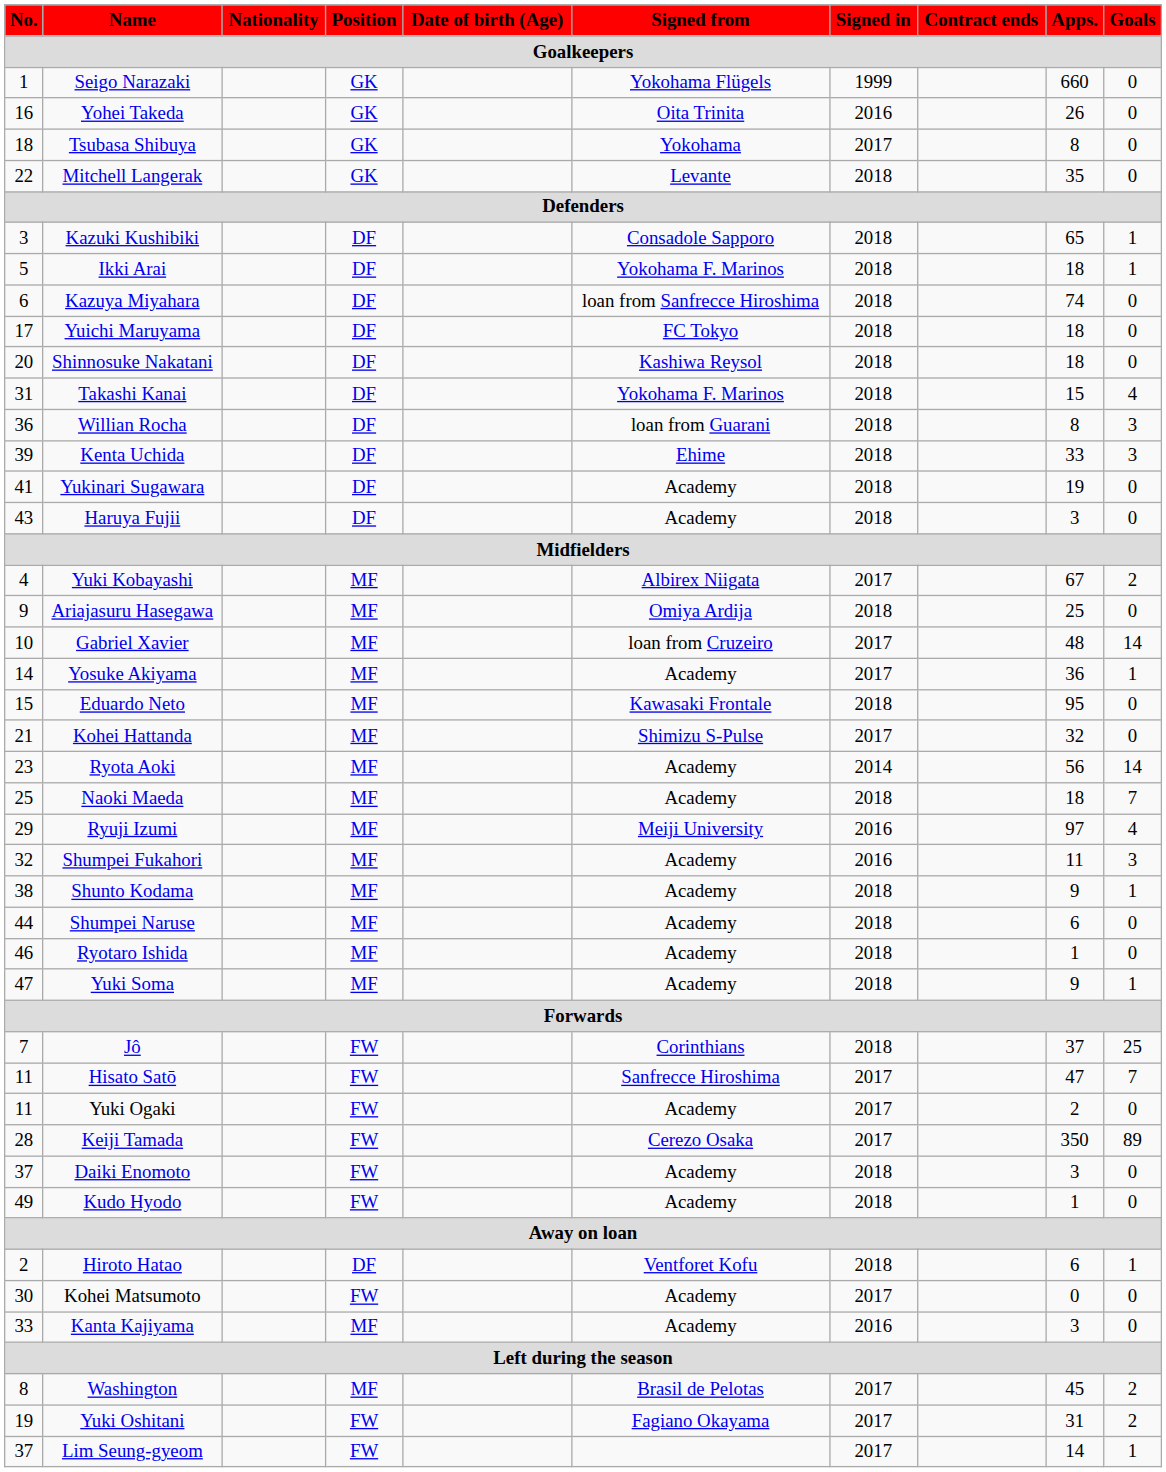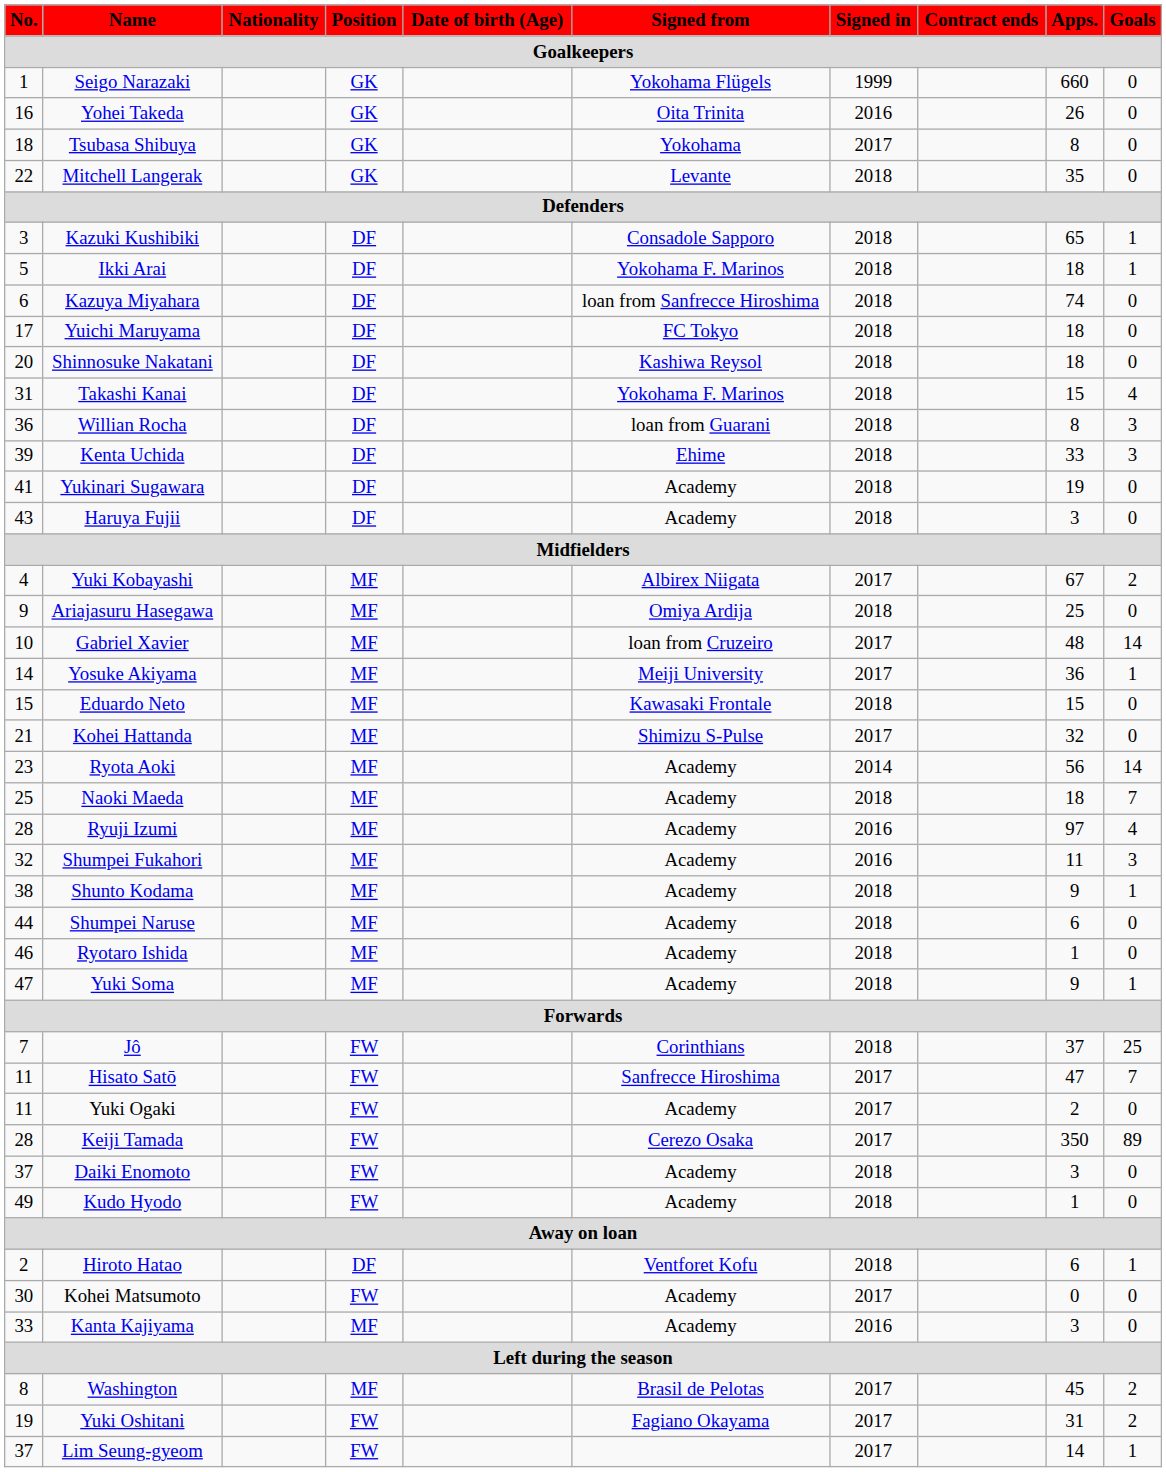 <table class="wikitable"  style="text-align:center; font-size:90%; width:100%;">
 <tr>
 <th style="background:#FF0000; color:#000000; text-align:center;">No.</th>
 <th style="background:#FF0000; color:#000000; text-align:center;">Name</th>
 <th style="background:#FF0000; color:#000000; text-align:center;">Nationality</th>
 <th style="background:#FF0000; color:#000000; text-align:center;">Position</th>
 <th style="background:#FF0000; color:#000000; text-align:center;">Date of birth (Age)</th>
 <th style="background:#FF0000; color:#000000; text-align:center;">Signed from</th>
 <th style="background:#FF0000; color:#000000; text-align:center;">Signed in</th>
 <th style="background:#FF0000; color:#000000; text-align:center;">Contract ends</th>
 <th style="background:#FF0000; color:#000000; text-align:center;">Apps.</th>
 <th style="background:#FF0000; color:#000000; text-align:center;">Goals</th>
 </tr>
 <tr>
 <th colspan="11"  style="background:#dcdcdc; text-align:center;">Goalkeepers</th>
 </tr>
 <tr>
 <td>1</td>
 <td><a href='#'>Seigo Narazaki</a></td>
 <td></td>
 <td><a href='#'>GK</a></td>
 <td></td>
 <td><a href='#'>Yokohama Flügels</a></td>
 <td>1999</td>
 <td></td>
 <td>660</td>
 <td>0</td>
 </tr>
 <tr>
 <td>16</td>
 <td><a href='#'>Yohei Takeda</a></td>
 <td></td>
 <td><a href='#'>GK</a></td>
 <td></td>
 <td><a href='#'>Oita Trinita</a></td>
 <td>2016</td>
 <td></td>
 <td>26</td>
 <td>0</td>
 </tr>
 <tr>
 <td>18</td>
 <td><a href='#'>Tsubasa Shibuya</a></td>
 <td></td>
 <td><a href='#'>GK</a></td>
 <td></td>
 <td><a href='#'>Yokohama</a></td>
 <td>2017</td>
 <td></td>
 <td>8</td>
 <td>0</td>
 </tr>
 <tr>
 <td>22</td>
 <td><a href='#'>Mitchell Langerak</a></td>
 <td></td>
 <td><a href='#'>GK</a></td>
 <td></td>
 <td><a href='#'>Levante</a></td>
 <td>2018</td>
 <td></td>
 <td>35</td>
 <td>0</td>
 </tr>
 <tr>
 <th colspan="11"  style="background:#dcdcdc; text-align:center;">Defenders</th>
 </tr>
 <tr>
 <td>3</td>
 <td><a href='#'>Kazuki Kushibiki</a></td>
 <td></td>
 <td><a href='#'>DF</a></td>
 <td></td>
 <td><a href='#'>Consadole Sapporo</a></td>
 <td>2018</td>
 <td></td>
 <td>65</td>
 <td>1</td>
 </tr>
 <tr>
 <td>5</td>
 <td><a href='#'>Ikki Arai</a></td>
 <td></td>
 <td><a href='#'>DF</a></td>
 <td></td>
 <td><a href='#'>Yokohama F. Marinos</a></td>
 <td>2018</td>
 <td></td>
 <td>18</td>
 <td>1</td>
 </tr>
 <tr>
 <td>6</td>
 <td><a href='#'>Kazuya Miyahara</a></td>
 <td></td>
 <td><a href='#'>DF</a></td>
 <td></td>
 <td>loan from <a href='#'>Sanfrecce Hiroshima</a></td>
 <td>2018</td>
 <td></td>
 <td>74</td>
 <td>0</td>
 </tr>
 <tr>
 <td>17</td>
 <td><a href='#'>Yuichi Maruyama</a></td>
 <td></td>
 <td><a href='#'>DF</a></td>
 <td></td>
 <td><a href='#'>FC Tokyo</a></td>
 <td>2018</td>
 <td></td>
 <td>18</td>
 <td>0</td>
 </tr>
 <tr>
 <td>20</td>
 <td><a href='#'>Shinnosuke Nakatani</a></td>
 <td></td>
 <td><a href='#'>DF</a></td>
 <td></td>
 <td><a href='#'>Kashiwa Reysol</a></td>
 <td>2018</td>
 <td></td>
 <td>18</td>
 <td>0</td>
 </tr>
 <tr>
 <td>31</td>
 <td><a href='#'>Takashi Kanai</a></td>
 <td></td>
 <td><a href='#'>DF</a></td>
 <td></td>
 <td><a href='#'>Yokohama F. Marinos</a></td>
 <td>2018</td>
 <td></td>
 <td>15</td>
 <td>4</td>
 </tr>
 <tr>
 <td>36</td>
 <td><a href='#'>Willian Rocha</a></td>
 <td></td>
 <td><a href='#'>DF</a></td>
 <td></td>
 <td>loan from <a href='#'>Guarani</a></td>
 <td>2018</td>
 <td></td>
 <td>8</td>
 <td>3</td>
 </tr>
 <tr>
 <td>39</td>
 <td><a href='#'>Kenta Uchida</a></td>
 <td></td>
 <td><a href='#'>DF</a></td>
 <td></td>
 <td><a href='#'>Ehime</a></td>
 <td>2018</td>
 <td></td>
 <td>33</td>
 <td>3</td>
 </tr>
 <tr>
 <td>41</td>
 <td><a href='#'>Yukinari Sugawara</a></td>
 <td></td>
 <td><a href='#'>DF</a></td>
 <td></td>
 <td>Academy</td>
 <td>2018</td>
 <td></td>
 <td>19</td>
 <td>0</td>
 </tr>
 <tr>
 <td>43</td>
 <td><a href='#'>Haruya Fujii</a></td>
 <td></td>
 <td><a href='#'>DF</a></td>
 <td></td>
 <td>Academy</td>
 <td>2018</td>
 <td></td>
 <td>3</td>
 <td>0</td>
 </tr>
 <tr>
 <th colspan="11"  style="background:#dcdcdc; text-align:center;">Midfielders</th>
 </tr>
 <tr>
 <td>4</td>
 <td><a href='#'>Yuki Kobayashi</a></td>
 <td></td>
 <td><a href='#'>MF</a></td>
 <td></td>
 <td><a href='#'>Albirex Niigata</a></td>
 <td>2017</td>
 <td></td>
 <td>67</td>
 <td>2</td>
 </tr>
 <tr>
 <td>9</td>
 <td><a href='#'>Ariajasuru Hasegawa</a></td>
 <td></td>
 <td><a href='#'>MF</a></td>
 <td></td>
 <td><a href='#'>Omiya Ardija</a></td>
 <td>2018</td>
 <td></td>
 <td>25</td>
 <td>0</td>
 </tr>
 <tr>
 <td>10</td>
 <td><a href='#'>Gabriel Xavier</a></td>
 <td></td>
 <td><a href='#'>MF</a></td>
 <td></td>
 <td>loan from <a href='#'>Cruzeiro</a></td>
 <td>2017</td>
 <td></td>
 <td>48</td>
 <td>14</td>
 </tr>
 <tr>
 <td>14</td>
 <td><a href='#'>Yosuke Akiyama</a></td>
 <td></td>
 <td><a href='#'>MF</a></td>
 <td></td>
-<td>Academy</td>
+<td><a href='#'>Meiji University</a></td>
 <td>2017</td>
 <td></td>
 <td>36</td>
 <td>1</td>
 </tr>
 <tr>
 <td>15</td>
 <td><a href='#'>Eduardo Neto</a></td>
 <td></td>
 <td><a href='#'>MF</a></td>
 <td></td>
 <td><a href='#'>Kawasaki Frontale</a></td>
 <td>2018</td>
 <td></td>
-<td>95</td>
+<td>15</td>
 <td>0</td>
 </tr>
 <tr>
 <td>21</td>
 <td><a href='#'>Kohei Hattanda</a></td>
 <td></td>
 <td><a href='#'>MF</a></td>
 <td></td>
 <td><a href='#'>Shimizu S-Pulse</a></td>
 <td>2017</td>
 <td></td>
 <td>32</td>
 <td>0</td>
 </tr>
 <tr>
 <td>23</td>
 <td><a href='#'>Ryota Aoki</a></td>
 <td></td>
 <td><a href='#'>MF</a></td>
 <td></td>
 <td>Academy</td>
 <td>2014</td>
 <td></td>
 <td>56</td>
 <td>14</td>
 </tr>
 <tr>
 <td>25</td>
 <td><a href='#'>Naoki Maeda</a></td>
 <td></td>
 <td><a href='#'>MF</a></td>
 <td></td>
 <td>Academy</td>
 <td>2018</td>
 <td></td>
 <td>18</td>
 <td>7</td>
 </tr>
 <tr>
-<td>29</td>
+<td>28</td>
 <td><a href='#'>Ryuji Izumi</a></td>
 <td></td>
 <td><a href='#'>MF</a></td>
 <td></td>
-<td><a href='#'>Meiji University</a></td>
+<td>Academy</td>
 <td>2016</td>
 <td></td>
 <td>97</td>
 <td>4</td>
 </tr>
 <tr>
 <td>32</td>
 <td><a href='#'>Shumpei Fukahori</a></td>
 <td></td>
 <td><a href='#'>MF</a></td>
 <td></td>
 <td>Academy</td>
 <td>2016</td>
 <td></td>
 <td>11</td>
 <td>3</td>
 </tr>
 <tr>
 <td>38</td>
 <td><a href='#'>Shunto Kodama</a></td>
 <td></td>
 <td><a href='#'>MF</a></td>
 <td></td>
 <td>Academy</td>
 <td>2018</td>
 <td></td>
 <td>9</td>
 <td>1</td>
 </tr>
 <tr>
 <td>44</td>
 <td><a href='#'>Shumpei Naruse</a></td>
 <td></td>
 <td><a href='#'>MF</a></td>
 <td></td>
 <td>Academy</td>
 <td>2018</td>
 <td></td>
 <td>6</td>
 <td>0</td>
 </tr>
 <tr>
 <td>46</td>
 <td><a href='#'>Ryotaro Ishida</a></td>
 <td></td>
 <td><a href='#'>MF</a></td>
 <td></td>
 <td>Academy</td>
 <td>2018</td>
 <td></td>
 <td>1</td>
 <td>0</td>
 </tr>
 <tr>
 <td>47</td>
 <td><a href='#'>Yuki Soma</a></td>
 <td></td>
 <td><a href='#'>MF</a></td>
 <td></td>
 <td>Academy</td>
 <td>2018</td>
 <td></td>
 <td>9</td>
 <td>1</td>
 </tr>
 <tr>
 <th colspan="11"  style="background:#dcdcdc; text-align:center;">Forwards</th>
 </tr>
 <tr>
 <td>7</td>
 <td><a href='#'>Jô</a></td>
 <td></td>
 <td><a href='#'>FW</a></td>
 <td></td>
 <td><a href='#'>Corinthians</a></td>
 <td>2018</td>
 <td></td>
 <td>37</td>
 <td>25</td>
 </tr>
 <tr>
 <td>11</td>
 <td><a href='#'>Hisato Satō</a></td>
 <td></td>
 <td><a href='#'>FW</a></td>
 <td></td>
 <td><a href='#'>Sanfrecce Hiroshima</a></td>
 <td>2017</td>
 <td></td>
 <td>47</td>
 <td>7</td>
 </tr>
 <tr>
 <td>11</td>
 <td>Yuki Ogaki</td>
 <td></td>
 <td><a href='#'>FW</a></td>
 <td></td>
 <td>Academy</td>
 <td>2017</td>
 <td></td>
 <td>2</td>
 <td>0</td>
 </tr>
 <tr>
 <td>28</td>
 <td><a href='#'>Keiji Tamada</a></td>
 <td></td>
 <td><a href='#'>FW</a></td>
 <td></td>
 <td><a href='#'>Cerezo Osaka</a></td>
 <td>2017</td>
 <td></td>
 <td>350</td>
 <td>89</td>
 </tr>
 <tr>
 <td>37</td>
 <td><a href='#'>Daiki Enomoto</a></td>
 <td></td>
 <td><a href='#'>FW</a></td>
 <td></td>
 <td>Academy</td>
 <td>2018</td>
 <td></td>
 <td>3</td>
 <td>0</td>
 </tr>
 <tr>
 <td>49</td>
 <td><a href='#'>Kudo Hyodo</a></td>
 <td></td>
 <td><a href='#'>FW</a></td>
 <td></td>
 <td>Academy</td>
 <td>2018</td>
 <td></td>
 <td>1</td>
 <td>0</td>
 </tr>
 <tr>
 <th colspan="11"  style="background:#dcdcdc; text-align:center;">Away on loan</th>
 </tr>
 <tr>
 <td>2</td>
 <td><a href='#'>Hiroto Hatao</a></td>
 <td></td>
 <td><a href='#'>DF</a></td>
 <td></td>
 <td><a href='#'>Ventforet Kofu</a></td>
 <td>2018</td>
 <td></td>
 <td>6</td>
 <td>1</td>
 </tr>
 <tr>
 <td>30</td>
 <td>Kohei Matsumoto</td>
 <td></td>
 <td><a href='#'>FW</a></td>
 <td></td>
 <td>Academy</td>
 <td>2017</td>
 <td></td>
 <td>0</td>
 <td>0</td>
 </tr>
 <tr>
 <td>33</td>
 <td><a href='#'>Kanta Kajiyama</a></td>
 <td></td>
 <td><a href='#'>MF</a></td>
 <td></td>
 <td>Academy</td>
 <td>2016</td>
 <td></td>
 <td>3</td>
 <td>0</td>
 </tr>
 <tr>
 <th colspan="11"  style="background:#dcdcdc; text-align:center;">Left during the season</th>
 </tr>
 <tr>
 <td>8</td>
 <td><a href='#'>Washington</a></td>
 <td></td>
 <td><a href='#'>MF</a></td>
 <td></td>
 <td><a href='#'>Brasil de Pelotas</a></td>
 <td>2017</td>
 <td></td>
 <td>45</td>
 <td>2</td>
 </tr>
 <tr>
 <td>19</td>
 <td><a href='#'>Yuki Oshitani</a></td>
 <td></td>
 <td><a href='#'>FW</a></td>
 <td></td>
 <td><a href='#'>Fagiano Okayama</a></td>
 <td>2017</td>
 <td></td>
 <td>31</td>
 <td>2</td>
 </tr>
 <tr>
 <td>37</td>
 <td><a href='#'>Lim Seung-gyeom</a></td>
 <td></td>
 <td><a href='#'>FW</a></td>
 <td></td>
 <td></td>
 <td>2017</td>
 <td></td>
 <td>14</td>
 <td>1</td>
 </tr>
 </table>
